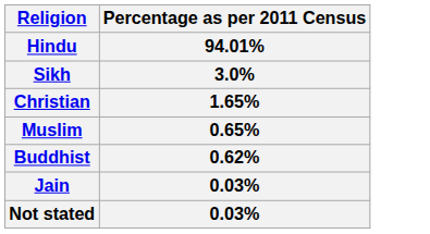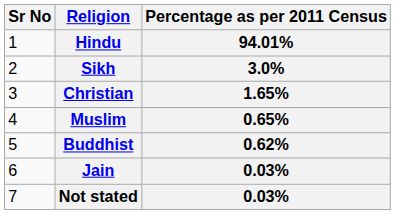 <table class="wikitable">
 <tr>
+<th>Sr No</th>
 <th><a href='#'>Religion</a></th>
 <th>Percentage as per 2011 Census</th>
 </tr>
 <tr>
+<td>1</td>
 <th><a href='#'>Hindu</a></th>
 <th>94.01%</th>
 </tr>
 <tr>
+<td>2</td>
 <th><a href='#'>Sikh</a></th>
 <th>3.0%</th>
 </tr>
 <tr>
+<td>3</td>
 <th><a href='#'>Christian</a></th>
 <th>1.65%</th>
 </tr>
 <tr>
+<td>4</td>
 <th><a href='#'>Muslim</a></th>
 <th>0.65%</th>
 </tr>
 <tr>
+<td>5</td>
 <th><a href='#'>Buddhist</a></th>
 <th>0.62%</th>
 </tr>
 <tr>
+<td>6</td>
 <th><a href='#'>Jain</a></th>
 <th>0.03%</th>
 </tr>
 <tr>
+<td>7</td>
 <th>Not stated</th>
 <th>0.03%</th>
 </tr>
 </table>
